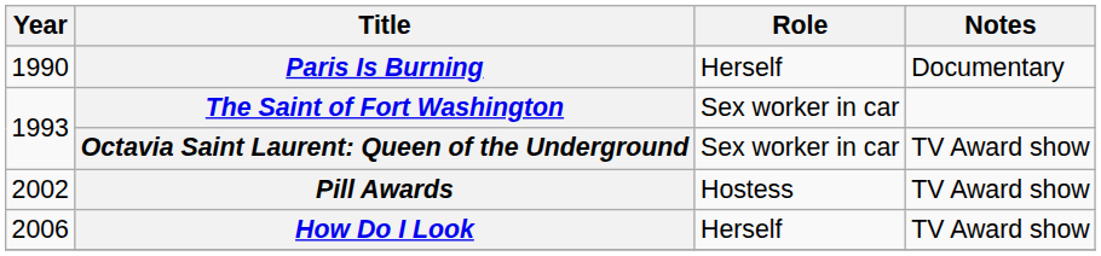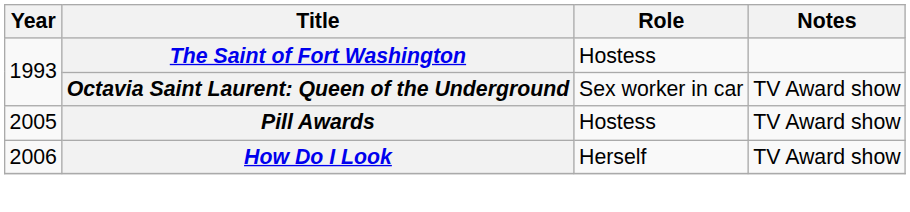 <table class="wikitable sortable plainrowheaders">
 <tr>
 <th scope="col">Year</th>
 <th scope="col">Title</th>
 <th scope="col">Role</th>
 <th scope="col" class="unsortable">Notes</th>
 </tr>
 <tr>
-<td>1990</td>
-<th scope="row"><em><a href='#'>Paris Is Burning</a></em></th>
-<td>Herself</td>
-<td>Documentary</td>
-</tr>
-<tr>
 <td rowspan="2">1993</td>
 <th scope="row"><em><a href='#'>The Saint of Fort Washington</a></em></th>
-<td>Sex worker in car</td>
+<td>Hostess</td>
 <td></td>
 </tr>
 <tr>
 <th scope="row"><em>Octavia Saint Laurent: Queen of the Underground</em></th>
 <td>Sex worker in car</td>
 <td>TV Award show</td>
 </tr>
 <tr>
-<td>2002</td>
+<td>2005</td>
 <th scope="row"><em>Pill Awards</em></th>
 <td>Hostess</td>
 <td>TV Award show</td>
 </tr>
 <tr>
 <td>2006</td>
 <th scope="row"><em><a href='#'>How Do I Look</a></em></th>
 <td rowspan="1">Herself</td>
 <td>TV Award show</td>
 </tr>
 <tr>
 </tr>
 </table>
